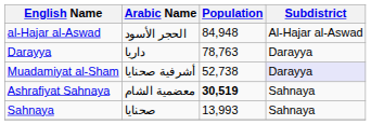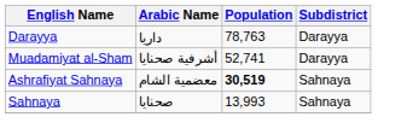 <table class="wikitable sortable">
 <tr>
 <th><a href='#'>English</a> Name</th>
 <th><a href='#'>Arabic</a> Name</th>
 <th><a href='#'>Population</a></th>
 <th><a href='#'>Subdistrict</a></th>
-</tr>
-<tr>
-<td><a href='#'>al-Hajar al-Aswad</a></td>
-<td>الحجر الأسود</td>
-<td>84,948</td>
-<td>Al-Hajar al-Aswad</td>
 </tr>
 <tr>
 <td><a href='#'>Darayya</a></td>
 <td>داريا</td>
 <td>78,763</td>
 <td>Darayya</td>
 </tr>
 <tr>
 <td><a href='#'>Muadamiyat al-Sham</a></td>
 <td>أشرفية صحنايا</td>
-<td>52,738</td>
-<td style="background: lavender;">Darayya</td>
+<td>52,741</td>
+<td>Darayya</td>
 </tr>
 <tr>
 <td><a href='#'>Ashrafiyat Sahnaya</a></td>
 <td>معضمية الشام</td>
 <td><strong>30,519</strong></td>
 <td>Sahnaya</td>
 </tr>
 <tr>
 <td><a href='#'>Sahnaya</a></td>
 <td>صحنايا</td>
 <td>13,993</td>
 <td>Sahnaya</td>
 </tr>
 <tr>
 </tr>
 </table>
